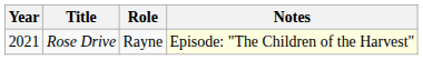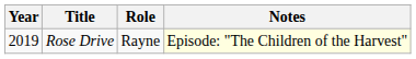 <table class="wikitable">
 <tr>
 <th>Year</th>
 <th>Title</th>
 <th>Role</th>
 <th>Notes</th>
 </tr>
 <tr>
-<td>2021</td>
+<td>2019</td>
 <td><em>Rose Drive</em></td>
 <td>Rayne</td>
 <td style="background: lightyellow;">Episode: "The Children of the Harvest"</td>
 </tr>
 </table>
